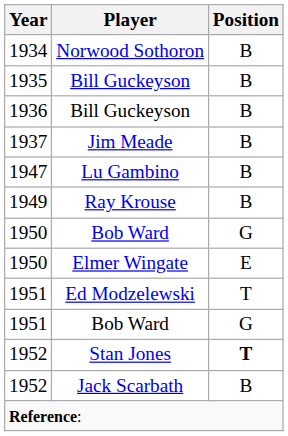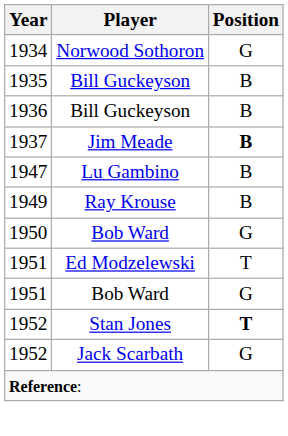 <table class="wikitable" style="text-align:center">
 <tr>
 <th>Year</th>
 <th>Player</th>
 <th>Position</th>
 </tr>
 <tr style="background: #ffffff">
 <td>1934</td>
 <td><a href='#'>Norwood Sothoron</a></td>
-<td align=center>B</td>
+<td align=center>G</td>
 </tr>
 <tr style="background: #ffffff;">
 <td>1935</td>
 <td><a href='#'>Bill Guckeyson</a></td>
 <td align=center>B</td>
 </tr>
 <tr style="background: #ffffff;">
 <td>1936</td>
 <td>Bill Guckeyson</td>
 <td align=center>B</td>
 </tr>
 <tr style="background: #ffffff;">
 <td>1937</td>
 <td><a href='#'>Jim Meade</a></td>
-<td align=center>B</td>
+<td align=center><strong>B</strong></td>
 </tr>
 <tr style="background: #ffffff;">
 <td>1947</td>
 <td><a href='#'>Lu Gambino</a></td>
 <td align=center>B</td>
 </tr>
 <tr style="background: #ffffff;">
 <td>1949</td>
 <td><a href='#'>Ray Krouse</a></td>
 <td align=center>B</td>
 </tr>
 <tr style="background: #ffffff;">
 <td>1950</td>
 <td><a href='#'>Bob Ward</a></td>
 <td align=center>G</td>
-</tr>
-<tr style="background: #ffffff;">
-<td>1950</td>
-<td><a href='#'>Elmer Wingate</a></td>
-<td align=center>E</td>
 </tr>
 <tr style="background: #ffffff;">
 <td>1951</td>
 <td><a href='#'>Ed Modzelewski</a></td>
 <td align=center>T</td>
 </tr>
 <tr style="background: #ffffff;">
 <td>1951</td>
 <td>Bob Ward</td>
 <td align=center>G</td>
 </tr>
 <tr style="background: #ffffff;">
 <td>1952</td>
 <td><a href='#'>Stan Jones</a></td>
 <td align=center><strong>T</strong></td>
 </tr>
 <tr style="background: #ffffff;">
 <td>1952</td>
 <td><a href='#'>Jack Scarbath</a></td>
-<td align=center>B</td>
+<td align=center>G</td>
 </tr>
 <tr style=text-align:left>
 <td colspan=3><small><strong>Reference</strong>:</small></td>
 </tr>
 </table>
